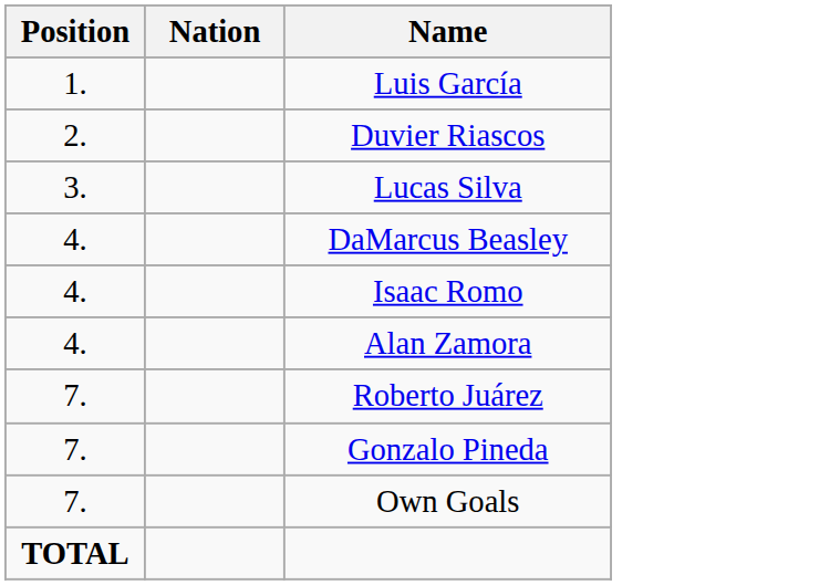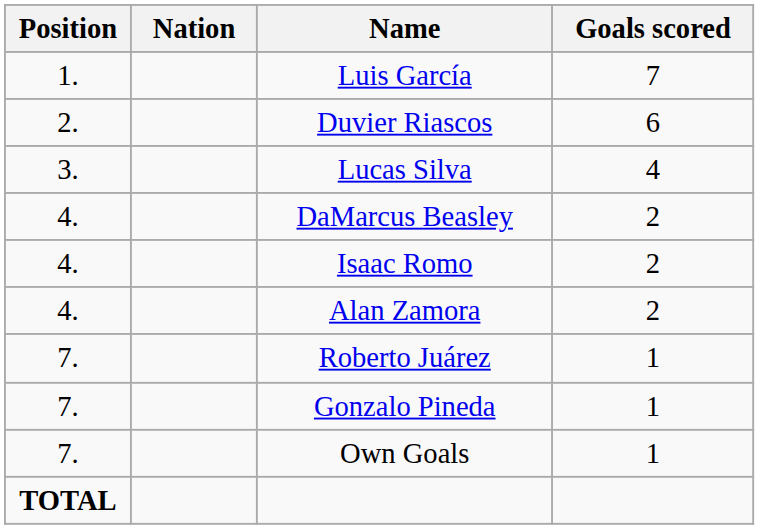 <table class="wikitable" style="font-size: 95%; text-align: center;">
 <tr>
 <th width=60>Position</th>
 <th width=60>Nation</th>
 <th width=150>Name</th>
+<th width=100>Goals scored</th>
 </tr>
 <tr>
 <td>1.</td>
 <td></td>
 <td><a href='#'>Luis García</a></td>
+<td>7</td>
 </tr>
 <tr>
 <td>2.</td>
 <td></td>
 <td><a href='#'>Duvier Riascos</a></td>
+<td>6</td>
 </tr>
 <tr>
 <td>3.</td>
 <td></td>
 <td><a href='#'>Lucas Silva</a></td>
+<td>4</td>
 </tr>
 <tr>
 <td>4.</td>
 <td></td>
 <td><a href='#'>DaMarcus Beasley</a></td>
+<td>2</td>
 </tr>
 <tr>
 <td>4.</td>
 <td></td>
 <td><a href='#'>Isaac Romo</a></td>
+<td>2</td>
 </tr>
 <tr>
 <td>4.</td>
 <td></td>
 <td><a href='#'>Alan Zamora</a></td>
+<td>2</td>
 </tr>
 <tr>
 <td>7.</td>
 <td></td>
 <td><a href='#'>Roberto Juárez</a></td>
+<td>1</td>
 </tr>
 <tr>
 <td>7.</td>
 <td></td>
 <td><a href='#'>Gonzalo Pineda</a></td>
+<td>1</td>
 </tr>
 <tr>
 <td>7.</td>
 <td></td>
 <td>Own Goals</td>
+<td>1</td>
 </tr>
 <tr>
 <td><strong>TOTAL</strong></td>
 <td></td>
 <td></td>
+<td></td>
 </tr>
 </table>
